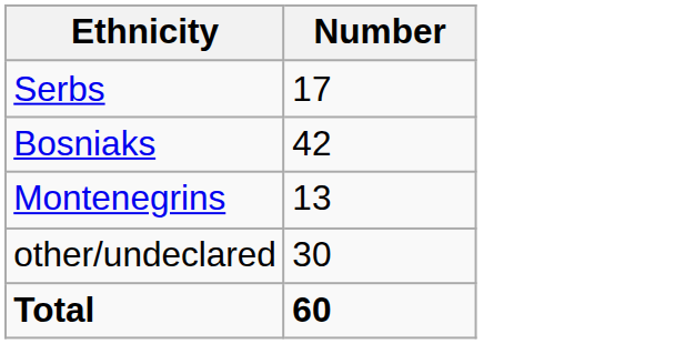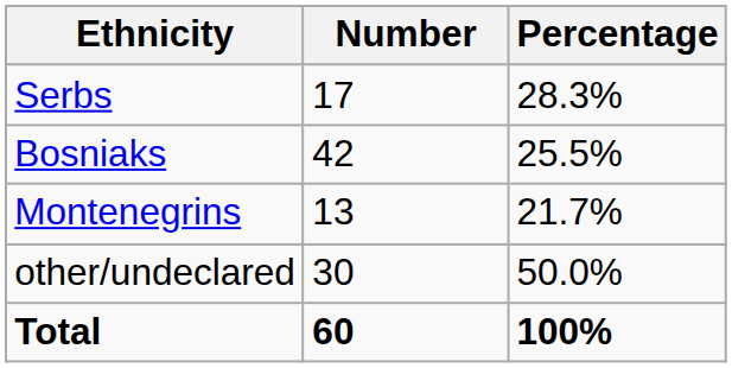 <table class="wikitable">
 <tr>
 <th width="100px">Ethnicity</th>
 <th width="80px">Number</th>
+<th width="80px">Percentage</th>
 </tr>
 <tr>
 <td><a href='#'>Serbs</a></td>
 <td>17</td>
+<td>28.3%</td>
 </tr>
 <tr>
 <td><a href='#'>Bosniaks</a></td>
 <td>42</td>
+<td>25.5%</td>
 </tr>
 <tr>
 <td><a href='#'>Montenegrins</a></td>
 <td>13</td>
+<td>21.7%</td>
 </tr>
 <tr>
 <td>other/undeclared</td>
 <td>30</td>
+<td>50.0%</td>
 </tr>
 <tr>
 <td><strong>Total</strong></td>
 <td><strong>60</strong></td>
+<td><strong>100%</strong></td>
 </tr>
 </table>
